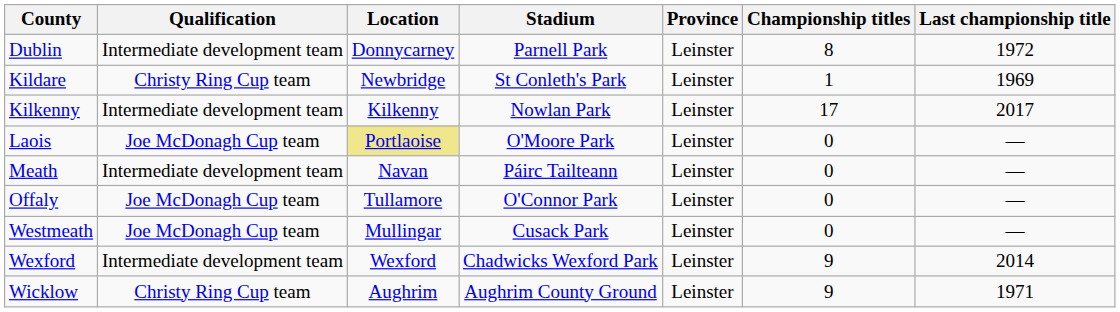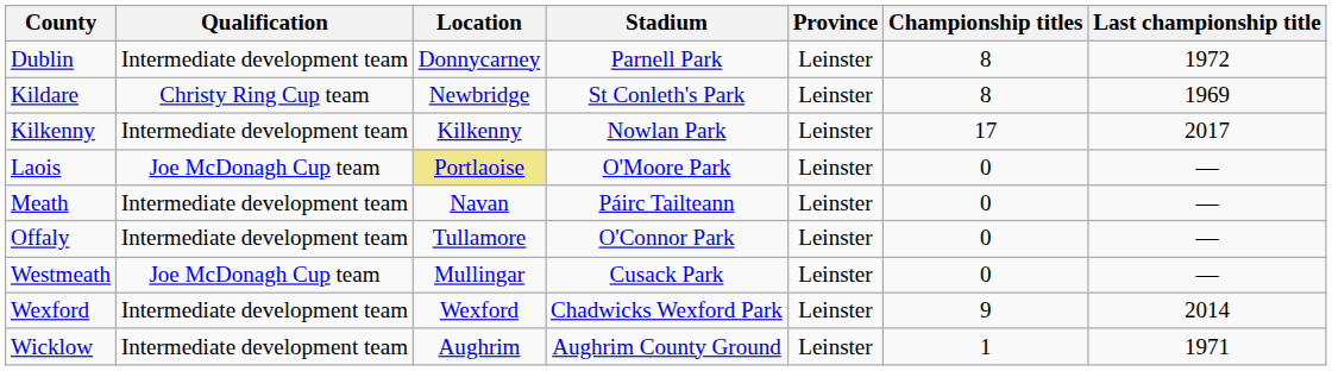 <table class="wikitable plainrowheaders sortable" style="text-align:center">
 <tr>
 <th>County</th>
 <th>Qualification</th>
 <th>Location</th>
 <th>Stadium</th>
 <th>Province</th>
 <th>Championship titles</th>
 <th>Last championship title</th>
 </tr>
 <tr>
 <td style="text-align:left"> <a href='#'>Dublin</a></td>
 <td>Intermediate development team</td>
 <td><a href='#'>Donnycarney</a></td>
 <td><a href='#'>Parnell Park</a></td>
 <td>Leinster</td>
 <td>8</td>
 <td>1972</td>
 </tr>
 <tr>
 <td style="text-align:left"> <a href='#'>Kildare</a></td>
 <td><a href='#'>Christy Ring Cup</a> team</td>
 <td><a href='#'>Newbridge</a></td>
 <td><a href='#'>St Conleth's Park</a></td>
 <td>Leinster</td>
-<td>1</td>
+<td>8</td>
 <td>1969</td>
 </tr>
 <tr>
 <td style="text-align:left"> <a href='#'>Kilkenny</a></td>
 <td>Intermediate development team</td>
 <td><a href='#'>Kilkenny</a></td>
 <td><a href='#'>Nowlan Park</a></td>
 <td>Leinster</td>
 <td>17</td>
 <td>2017</td>
 </tr>
 <tr>
 <td style="text-align:left"> <a href='#'>Laois</a></td>
 <td><a href='#'>Joe McDonagh Cup</a> team</td>
 <td style="background: khaki;"><a href='#'>Portlaoise</a></td>
 <td><a href='#'>O'Moore Park</a></td>
 <td>Leinster</td>
 <td>0</td>
 <td>—</td>
 </tr>
 <tr>
 <td style="text-align:left"> <a href='#'>Meath</a></td>
 <td>Intermediate development team</td>
 <td><a href='#'>Navan</a></td>
 <td><a href='#'>Páirc Tailteann</a></td>
 <td>Leinster</td>
 <td>0</td>
 <td>—</td>
 </tr>
 <tr>
 <td style="text-align:left"> <a href='#'>Offaly</a></td>
-<td><a href='#'>Joe McDonagh Cup</a> team</td>
+<td>Intermediate development team</td>
 <td><a href='#'>Tullamore</a></td>
 <td><a href='#'>O'Connor Park</a></td>
 <td>Leinster</td>
 <td>0</td>
 <td>—</td>
 </tr>
 <tr>
 <td style="text-align:left"> <a href='#'>Westmeath</a></td>
 <td><a href='#'>Joe McDonagh Cup</a> team</td>
 <td><a href='#'>Mullingar</a></td>
 <td><a href='#'>Cusack Park</a></td>
 <td>Leinster</td>
 <td>0</td>
 <td>—</td>
 </tr>
 <tr>
 <td style="text-align:left"> <a href='#'>Wexford</a></td>
 <td>Intermediate development team</td>
 <td><a href='#'>Wexford</a></td>
 <td><a href='#'>Chadwicks Wexford Park</a></td>
 <td>Leinster</td>
 <td>9</td>
 <td>2014</td>
 </tr>
 <tr>
 <td style="text-align:left"> <a href='#'>Wicklow</a></td>
-<td><a href='#'>Christy Ring Cup</a> team</td>
+<td>Intermediate development team</td>
 <td><a href='#'>Aughrim</a></td>
 <td><a href='#'>Aughrim County Ground</a></td>
 <td>Leinster</td>
-<td>9</td>
+<td>1</td>
 <td>1971</td>
 </tr>
 </table>
